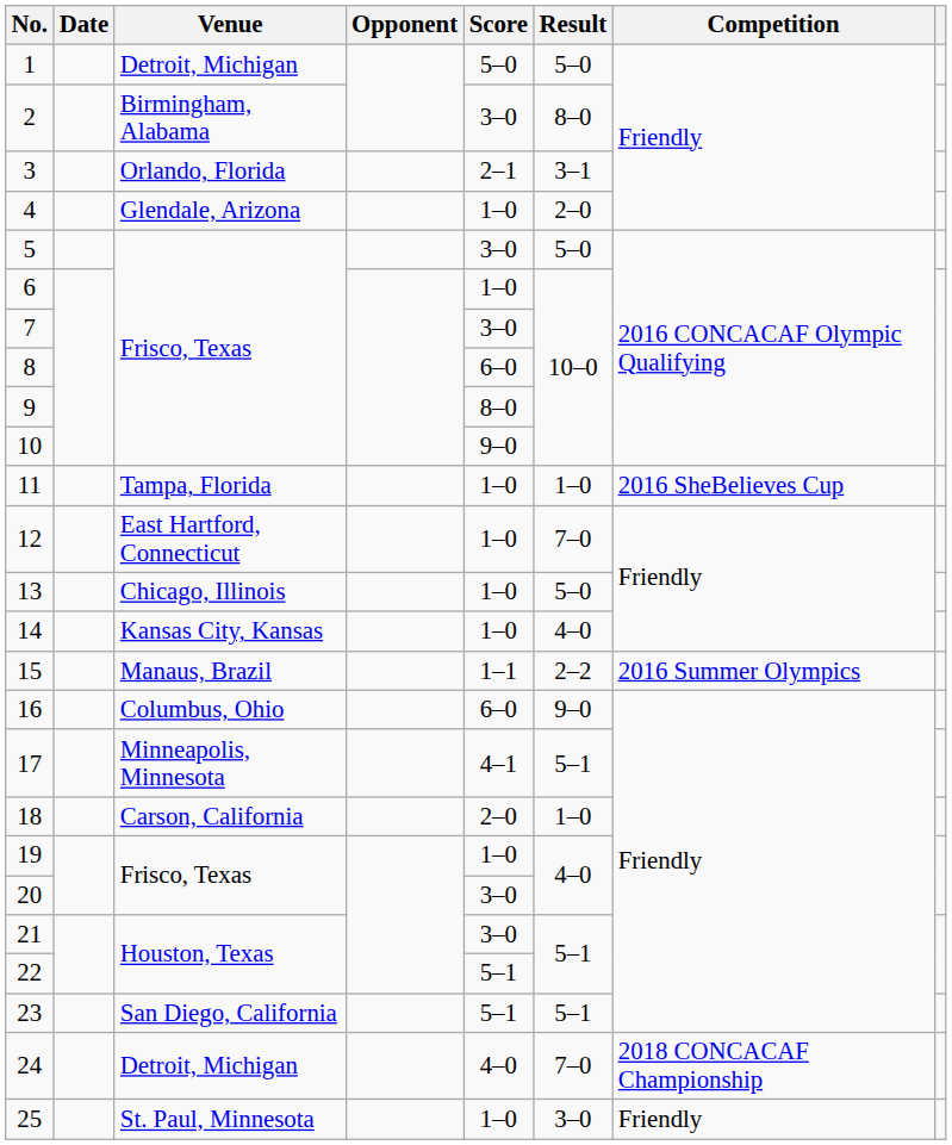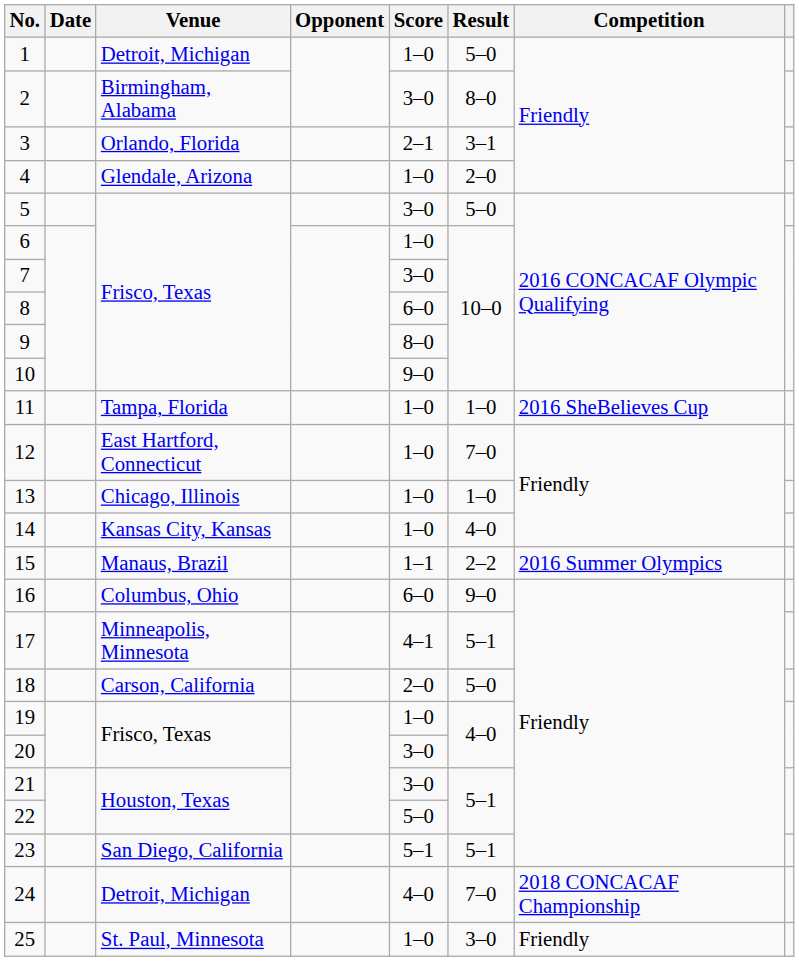 <table class="wikitable sortable">
 <tr>
 <th scope="col">No.</th>
 <th scope="col">Date</th>
 <th scope="col">Venue</th>
 <th scope="col">Opponent</th>
 <th scope="col">Score</th>
 <th scope="col">Result</th>
 <th scope="col">Competition</th>
 <th scope="col" class="unsortable"></th>
 </tr>
 <tr>
 <td style="text-align:center">1</td>
 <td></td>
 <td><a href='#'>Detroit, Michigan</a></td>
 <td rowspan=2></td>
-<td style="text-align:center">5–0</td>
+<td style="text-align:center">1–0</td>
 <td style="text-align:center">5–0</td>
 <td rowspan=4><a href='#'>Friendly</a></td>
 <td></td>
 </tr>
 <tr>
 <td style="text-align:center">2</td>
 <td></td>
 <td><a href='#'>Birmingham, Alabama</a></td>
 <td style="text-align:center">3–0</td>
 <td style="text-align:center">8–0</td>
 <td></td>
 </tr>
 <tr>
 <td style="text-align:center">3</td>
 <td></td>
 <td><a href='#'>Orlando, Florida</a></td>
 <td></td>
 <td style="text-align:center">2–1</td>
 <td style="text-align:center">3–1</td>
 <td></td>
 </tr>
 <tr>
 <td style="text-align:center">4</td>
 <td></td>
 <td><a href='#'>Glendale, Arizona</a></td>
 <td></td>
 <td style="text-align:center">1–0</td>
 <td style="text-align:center">2–0</td>
 <td></td>
 </tr>
 <tr>
 <td style="text-align:center">5</td>
 <td></td>
 <td rowspan=6><a href='#'>Frisco, Texas</a></td>
 <td></td>
 <td style="text-align:center">3–0</td>
 <td style="text-align:center">5–0</td>
 <td rowspan=6><a href='#'>2016 CONCACAF Olympic Qualifying</a></td>
 <td></td>
 </tr>
 <tr>
 <td style="text-align:center">6</td>
 <td rowspan=5></td>
 <td rowspan=5></td>
 <td style="text-align:center">1–0</td>
 <td rowspan=5 style="text-align:center">10–0</td>
 <td rowspan=5></td>
 </tr>
 <tr>
 <td style="text-align:center">7</td>
 <td style="text-align:center">3–0</td>
 </tr>
 <tr>
 <td style="text-align:center">8</td>
 <td style="text-align:center">6–0</td>
 </tr>
 <tr>
 <td style="text-align:center">9</td>
 <td style="text-align:center">8–0</td>
 </tr>
 <tr>
 <td style="text-align:center">10</td>
 <td style="text-align:center">9–0</td>
 </tr>
 <tr>
 <td style="text-align:center">11</td>
 <td></td>
 <td><a href='#'>Tampa, Florida</a></td>
 <td></td>
 <td style="text-align:center">1–0</td>
 <td style="text-align:center">1–0</td>
 <td><a href='#'>2016 SheBelieves Cup</a></td>
 <td></td>
 </tr>
 <tr>
 <td style="text-align:center">12</td>
 <td></td>
 <td><a href='#'>East Hartford, Connecticut</a></td>
 <td></td>
 <td style="text-align:center">1–0</td>
 <td style="text-align:center">7–0</td>
 <td rowspan=3>Friendly</td>
 <td></td>
 </tr>
 <tr>
 <td style="text-align:center">13</td>
 <td></td>
 <td><a href='#'>Chicago, Illinois</a></td>
 <td></td>
 <td style="text-align:center">1–0</td>
-<td style="text-align:center">5–0</td>
+<td style="text-align:center">1–0</td>
 <td></td>
 </tr>
 <tr>
 <td style="text-align:center">14</td>
 <td></td>
 <td><a href='#'>Kansas City, Kansas</a></td>
 <td></td>
 <td style="text-align:center">1–0</td>
 <td style="text-align:center">4–0</td>
 <td></td>
 </tr>
 <tr>
 <td style="text-align:center">15</td>
 <td></td>
 <td><a href='#'>Manaus, Brazil</a></td>
 <td></td>
 <td style="text-align:center">1–1</td>
 <td style="text-align:center">2–2</td>
 <td><a href='#'>2016 Summer Olympics</a></td>
 <td></td>
 </tr>
 <tr>
 <td style="text-align:center">16</td>
 <td></td>
 <td><a href='#'>Columbus, Ohio</a></td>
 <td></td>
 <td style="text-align:center">6–0</td>
 <td style="text-align:center">9–0</td>
 <td rowspan=8>Friendly</td>
 <td></td>
 </tr>
 <tr>
 <td style="text-align:center">17</td>
 <td></td>
 <td><a href='#'>Minneapolis, Minnesota</a></td>
 <td></td>
 <td style="text-align:center">4–1</td>
 <td style="text-align:center">5–1</td>
 <td></td>
 </tr>
 <tr>
 <td style="text-align:center">18</td>
 <td></td>
 <td><a href='#'>Carson, California</a></td>
 <td></td>
 <td style="text-align:center">2–0</td>
-<td style="text-align:center">1–0</td>
+<td style="text-align:center">5–0</td>
 <td></td>
 </tr>
 <tr>
 <td style="text-align:center">19</td>
 <td rowspan=2></td>
 <td rowspan=2>Frisco, Texas</td>
 <td rowspan=4></td>
 <td style="text-align:center">1–0</td>
 <td rowspan=2 style="text-align:center">4–0</td>
 <td rowspan=2></td>
 </tr>
 <tr>
 <td style="text-align:center">20</td>
 <td style="text-align:center">3–0</td>
 </tr>
 <tr>
 <td style="text-align:center">21</td>
 <td rowspan=2></td>
 <td rowspan=2><a href='#'>Houston, Texas</a></td>
 <td style="text-align:center">3–0</td>
 <td rowspan=2 style="text-align:center">5–1</td>
 <td rowspan=2></td>
 </tr>
 <tr>
 <td style="text-align:center">22</td>
-<td style="text-align:center">5–1</td>
+<td style="text-align:center">5–0</td>
 </tr>
 <tr>
 <td style="text-align:center">23</td>
 <td></td>
 <td><a href='#'>San Diego, California</a></td>
 <td></td>
 <td style="text-align:center">5–1</td>
 <td style="text-align:center">5–1</td>
 <td></td>
 </tr>
 <tr>
 <td style="text-align:center">24</td>
 <td></td>
 <td><a href='#'>Detroit, Michigan</a></td>
 <td></td>
 <td style="text-align:center">4–0</td>
 <td style="text-align:center">7–0</td>
 <td><a href='#'>2018 CONCACAF Championship</a></td>
 <td></td>
 </tr>
 <tr>
 <td style="text-align:center">25</td>
 <td></td>
 <td><a href='#'>St. Paul, Minnesota</a></td>
 <td></td>
 <td style="text-align:center">1–0</td>
 <td style="text-align:center">3–0</td>
 <td>Friendly</td>
 <td></td>
 </tr>
 </table>
